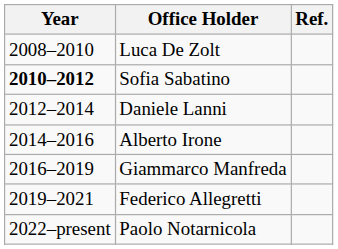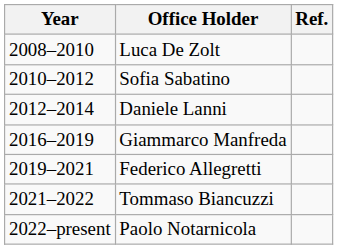 <table class="wikitable sortable">
 <tr>
 <th>Year</th>
 <th>Office Holder</th>
 <th class="unsortable">Ref.</th>
 </tr>
 <tr>
 <td>2008–2010</td>
 <td>Luca De Zolt</td>
 <td></td>
 </tr>
 <tr>
-<td><strong>2010–2012</strong></td>
+<td>2010–2012</td>
 <td>Sofia Sabatino</td>
 <td></td>
 </tr>
 <tr>
 <td>2012–2014</td>
 <td>Daniele Lanni</td>
-<td></td>
-</tr>
-<tr>
-<td>2014–2016</td>
-<td>Alberto Irone</td>
 <td></td>
 </tr>
 <tr>
 <td>2016–2019</td>
 <td>Giammarco Manfreda</td>
 <td></td>
 </tr>
 <tr>
 <td>2019–2021</td>
 <td>Federico Allegretti</td>
 <td></td>
 </tr>
 <tr>
+<td>2021–2022</td>
+<td>Tommaso Biancuzzi</td>
+<td></td>
+</tr>
+<tr>
 <td>2022–present</td>
 <td>Paolo Notarnicola</td>
 <td></td>
 </tr>
 </table>
